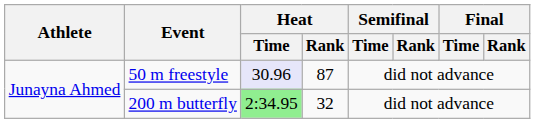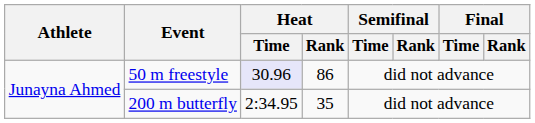 <table class="wikitable" style="text-align:center; font-size:90%">
 <tr>
 <th rowspan="2">Athlete</th>
 <th rowspan="2">Event</th>
 <th colspan="2">Heat</th>
 <th colspan="2">Semifinal</th>
 <th colspan="2">Final</th>
 </tr>
 <tr style="font-size:95%">
 <th>Time</th>
 <th>Rank</th>
 <th>Time</th>
 <th>Rank</th>
 <th>Time</th>
 <th>Rank</th>
 </tr>
 <tr>
 <td align=left rowspan=2><a href='#'>Junayna Ahmed</a></td>
 <td align=left><a href='#'>50 m freestyle</a></td>
 <td style="background: lavender;">30.96</td>
-<td>87</td>
+<td>86</td>
 <td colspan=4>did not advance</td>
 </tr>
 <tr>
 <td align=left><a href='#'>200 m butterfly</a></td>
-<td style="background: lightgreen;">2:34.95</td>
-<td>32</td>
+<td>2:34.95</td>
+<td>35</td>
 <td colspan=4>did not advance</td>
 </tr>
 </table>
